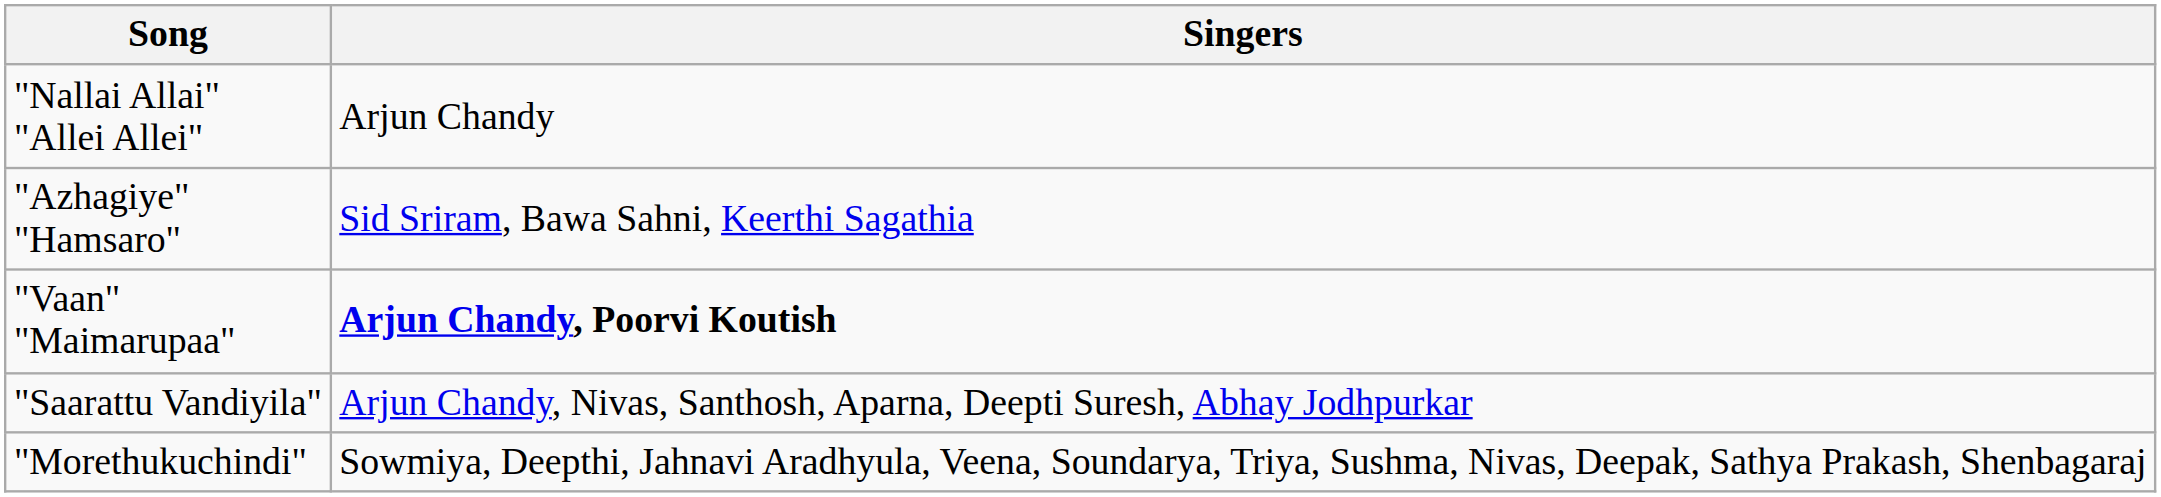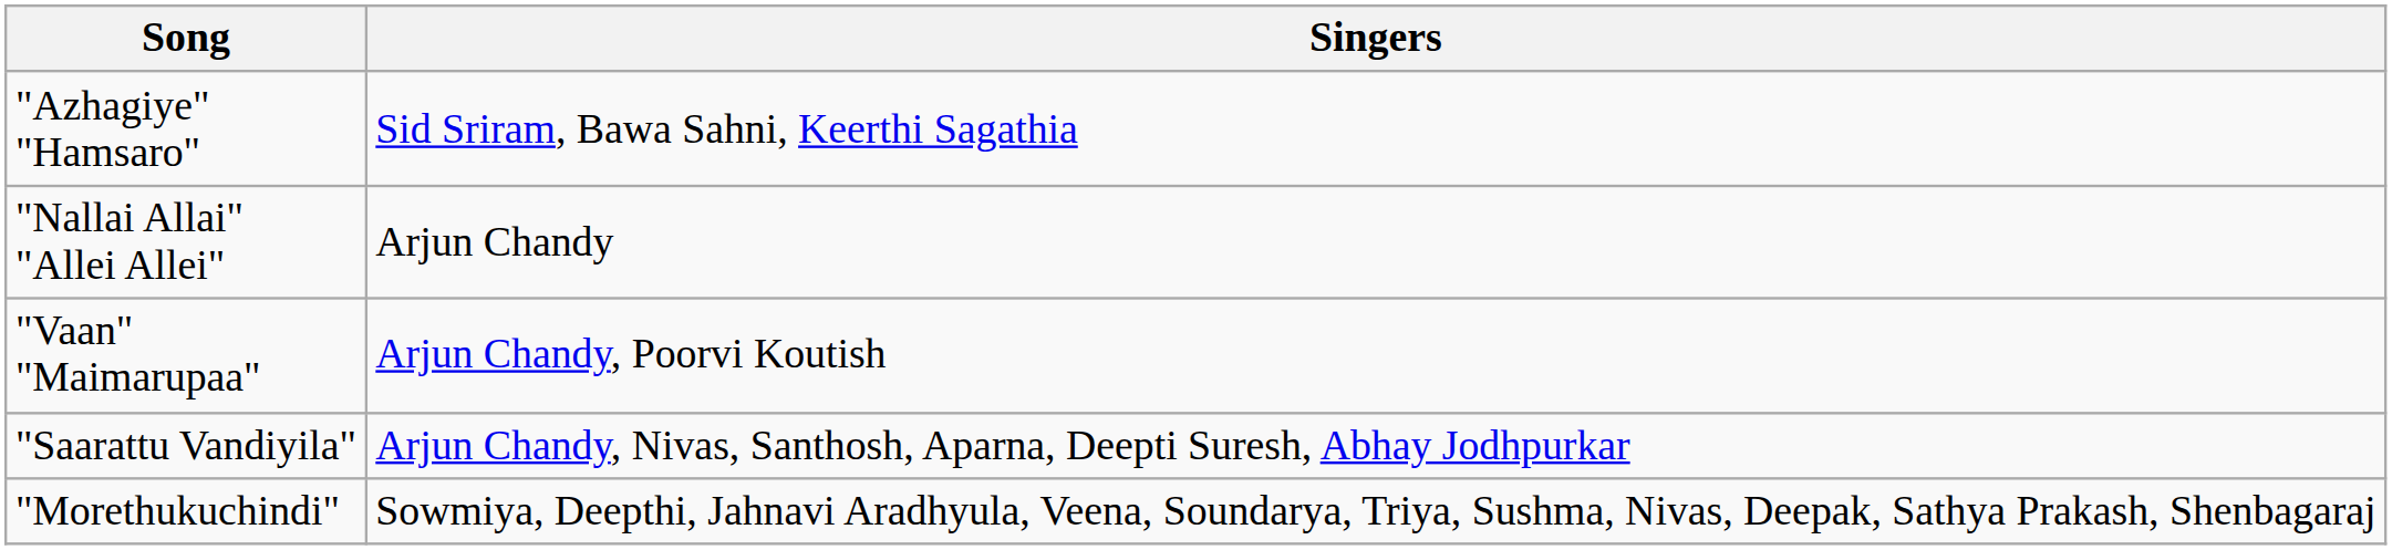 <table class="wikitable">
 <tr>
 <th>Song</th>
 <th>Singers</th>
 </tr>
 <tr>
+<td rowspan="1">"Azhagiye"<br>"Hamsaro"</td>
+<td><a href='#'>Sid Sriram</a>, Bawa Sahni, <a href='#'>Keerthi Sagathia</a></td>
+</tr>
+<tr>
 <td rowspan="1">"Nallai Allai"<br>"Allei Allei"</td>
 <td>Arjun Chandy</td>
 </tr>
 <tr>
-<td rowspan="1">"Azhagiye"<br>"Hamsaro"</td>
-<td><a href='#'>Sid Sriram</a>, Bawa Sahni, <a href='#'>Keerthi Sagathia</a></td>
-</tr>
-<tr>
 <td rowspan="1">"Vaan"<br>"Maimarupaa"</td>
-<td><strong><a href='#'>Arjun Chandy</a>, Poorvi Koutish</strong></td>
+<td><a href='#'>Arjun Chandy</a>, Poorvi Koutish</td>
 </tr>
 <tr>
 <td rowspan="1">"Saarattu Vandiyila"</td>
 <td><a href='#'>Arjun Chandy</a>, Nivas, Santhosh, Aparna, Deepti Suresh, <a href='#'>Abhay Jodhpurkar</a></td>
 </tr>
 <tr>
 <td rowspan="1">"Morethukuchindi"</td>
 <td>Sowmiya, Deepthi, Jahnavi Aradhyula, Veena, Soundarya, Triya, Sushma, Nivas, Deepak, Sathya Prakash, Shenbagaraj</td>
 </tr>
 </table>
